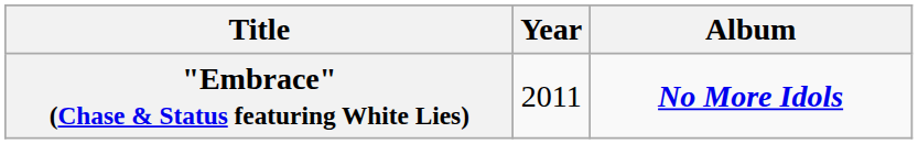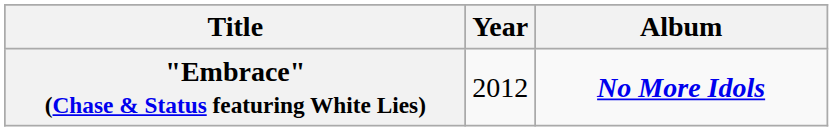 <table class="wikitable plainrowheaders" style="text-align:center;">
 <tr>
 <th style="width:16em;">Title</th>
 <th>Year</th>
 <th style="width:10em;">Album</th>
 </tr>
 <tr>
 <th scope="row">"Embrace"<br><small>(<a href='#'>Chase & Status</a> featuring White Lies)</small></th>
-<td>2011</td>
+<td>2012</td>
 <td><strong><em><a href='#'>No More Idols</a></em></strong></td>
 </tr>
 </table>
